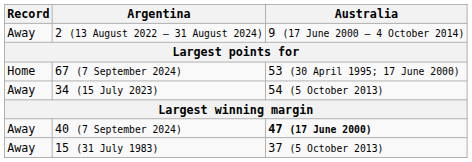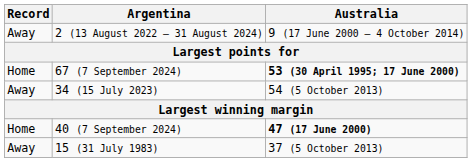 <table class="wikitable">
 <tr>
 <th>Record</th>
 <th>Argentina</th>
 <th>Australia</th>
 </tr>
 <tr>
 <td>Away</td>
 <td>2 <small>(13 August 2022 – 31 August 2024)</small></td>
 <td>9 <small>(17 June 2000 – 4 October 2014)</small></td>
 </tr>
 <tr>
 <th colspan=3 align=center>Largest points for</th>
 </tr>
 <tr>
 <td>Home</td>
 <td>67 <small>(7 September 2024)</small></td>
-<td>53 <small>(30 April 1995; 17 June 2000)</small></td>
+<td><strong>53 <small>(30 April 1995; 17 June 2000)</small></strong></td>
 </tr>
 <tr>
 <td>Away</td>
 <td>34 <small>(15 July 2023)</small></td>
 <td>54 <small>(5 October 2013)</small></td>
 </tr>
 <tr>
 <th colspan=3 align=center>Largest winning margin</th>
 </tr>
 <tr>
-<td>Away</td>
+<td>Home</td>
 <td>40 <small>(7 September 2024)</small></td>
 <td><strong>47 <small>(17 June 2000)</small></strong></td>
 </tr>
 <tr>
 <td>Away</td>
 <td>15 <small>(31 July 1983)</small></td>
 <td>37 <small>(5 October 2013)</small></td>
 </tr>
 </table>
